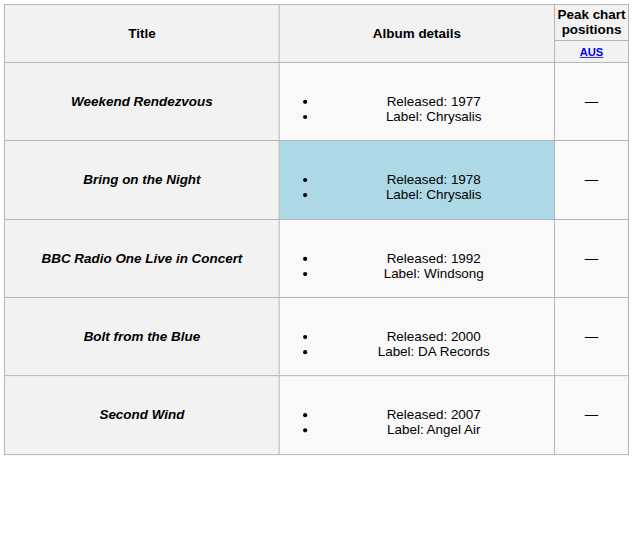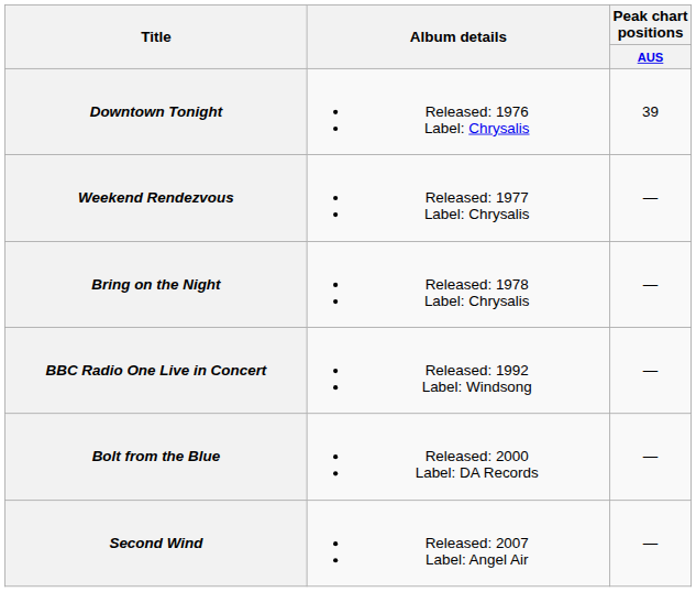 <table class="wikitable plainrowheaders" style="text-align:center;" border="1">
 <tr>
 <th scope="col" rowspan="2" style="width:20em;">Title</th>
 <th scope="col" rowspan="2" style="width:20em;">Album details</th>
 <th scope="col" colspan="1">Peak chart<br>positions</th>
 </tr>
 <tr>
 <th scope="col" style="text-align:center;"><small><a href='#'>AUS</a></small><br></th>
 </tr>
 <tr>
+<th scope="row"><em>Downtown Tonight</em></th>
+<td><br><ul><li>Released: 1976</li><li>Label: <a href='#'>Chrysalis</a></li></ul></td>
+<td>39</td>
+</tr>
+<tr>
 <th scope="row"><em>Weekend Rendezvous</em></th>
 <td><br><ul><li>Released: 1977</li><li>Label: Chrysalis</li></ul></td>
 <td>—</td>
 </tr>
 <tr>
 <th scope="row"><em>Bring on the Night</em></th>
-<td style="background: lightblue;"><br><ul><li>Released: 1978</li><li>Label: Chrysalis</li></ul></td>
+<td><br><ul><li>Released: 1978</li><li>Label: Chrysalis</li></ul></td>
 <td>—</td>
 </tr>
 <tr>
 <th scope="row"><em>BBC Radio One Live in Concert</em></th>
 <td><br><ul><li>Released: 1992</li><li>Label: Windsong</li></ul></td>
 <td>—</td>
 </tr>
 <tr>
 <th scope="row"><em>Bolt from the Blue</em></th>
 <td><br><ul><li>Released: 2000</li><li>Label: DA Records</li></ul></td>
 <td>—</td>
 </tr>
 <tr>
 <th scope="row"><em>Second Wind</em></th>
 <td><br><ul><li>Released: 2007</li><li>Label: Angel Air</li></ul></td>
 <td>—</td>
 </tr>
 </table>
